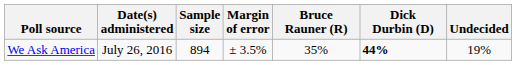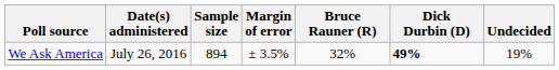 <table class="wikitable">
 <tr valign=bottom>
 <th>Poll source</th>
 <th>Date(s)<br>administered</th>
 <th>Sample<br>size</th>
 <th>Margin<br>of error</th>
 <th style="width:100px;">Bruce<br>Rauner (R)</th>
 <th style="width:100px;">Dick<br>Durbin (D)</th>
 <th>Undecided</th>
 </tr>
 <tr>
 <td><a href='#'>We Ask America</a></td>
 <td align=center>July 26, 2016</td>
 <td align=center>894</td>
 <td align=center>± 3.5%</td>
-<td align=center>35%</td>
-<td><strong>44%</strong></td>
+<td align=center>32%</td>
+<td><strong>49%</strong></td>
 <td align=center>19%</td>
 </tr>
 </table>
